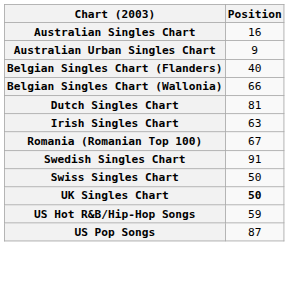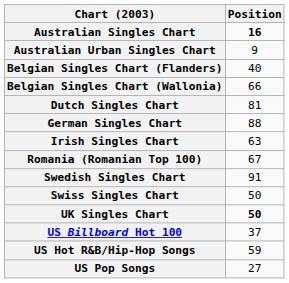 <table class="wikitable sortable plainrowheaders" style="text-align:center">
 <tr>
 <th scope="col">Chart (2003)</th>
 <th scope="col">Position</th>
 </tr>
 <tr>
 <th scope="row">Australian Singles Chart</th>
-<td style="text-align:center;">16</td>
+<td style="text-align:center;"><strong>16</strong></td>
 </tr>
 <tr>
 <th scope="row">Australian Urban Singles Chart</th>
 <td style="text-align:center;">9</td>
 </tr>
 <tr>
 <th scope="row">Belgian Singles Chart (Flanders)</th>
 <td style="text-align:center;">40</td>
 </tr>
 <tr>
 <th scope="row">Belgian Singles Chart (Wallonia)</th>
 <td style="text-align:center;">66</td>
 </tr>
 <tr>
 <th scope="row">Dutch Singles Chart</th>
 <td style="text-align:center;">81</td>
+</tr>
+<tr>
+<th scope="row">German Singles Chart</th>
+<td style="text-align:center;">88</td>
 </tr>
 <tr>
 <th scope="row">Irish Singles Chart</th>
 <td style="text-align:center;">63</td>
 </tr>
 <tr>
 <th scope="row">Romania (Romanian Top 100)</th>
 <td style="text-align:center;">67</td>
 </tr>
 <tr>
 <th scope="row">Swedish Singles Chart</th>
 <td style="text-align:center;">91</td>
 </tr>
 <tr>
 <th scope="row">Swiss Singles Chart</th>
 <td style="text-align:center;">50</td>
 </tr>
 <tr>
 <th scope="row">UK Singles Chart</th>
 <td style="text-align:center;"><strong>50</strong></td>
 </tr>
 <tr>
+<th scope="row"><a href='#'>US <em>Billboard</em> Hot 100</a></th>
+<td style="text-align:center;">37</td>
+</tr>
+<tr>
 <th scope="row">US Hot R&B/Hip-Hop Songs</th>
 <td style="text-align:center;">59</td>
 </tr>
 <tr>
 <th scope="row">US Pop Songs</th>
-<td style="text-align:center;">87</td>
+<td style="text-align:center;">27</td>
 </tr>
 </table>
